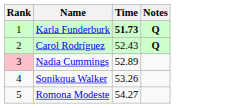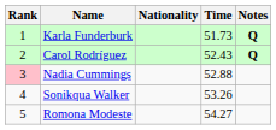 <table class="wikitable sortable" style="text-align:center">
 <tr>
 <th>Rank</th>
 <th>Name</th>
+<th>Nationality</th>
 <th>Time</th>
 <th>Notes</th>
 </tr>
 <tr bgcolor=ccffcc>
 <td align=center>1</td>
 <td align=left><a href='#'>Karla Funderburk</a></td>
-<td><strong>51.73</strong></td>
+<td align=left></td>
+<td>51.73</td>
 <td><strong>Q</strong></td>
 </tr>
 <tr bgcolor=ccffcc>
 <td align=center>2</td>
 <td align=left><a href='#'>Carol Rodríguez</a></td>
+<td align=left></td>
 <td>52.43</td>
 <td><strong>Q</strong></td>
 </tr>
 <tr>
 <td align=center style="background: pink;">3</td>
 <td align=left><a href='#'>Nadia Cummings</a></td>
-<td>52.89</td>
+<td align=left></td>
+<td>52.88</td>
 <td></td>
 </tr>
 <tr>
 <td align=center>4</td>
 <td align=left><a href='#'>Sonikqua Walker</a></td>
+<td align=left></td>
 <td>53.26</td>
 <td></td>
 </tr>
 <tr>
 <td align=center>5</td>
 <td align=left><a href='#'>Romona Modeste</a></td>
+<td align=left></td>
 <td>54.27</td>
 <td></td>
 </tr>
 </table>
